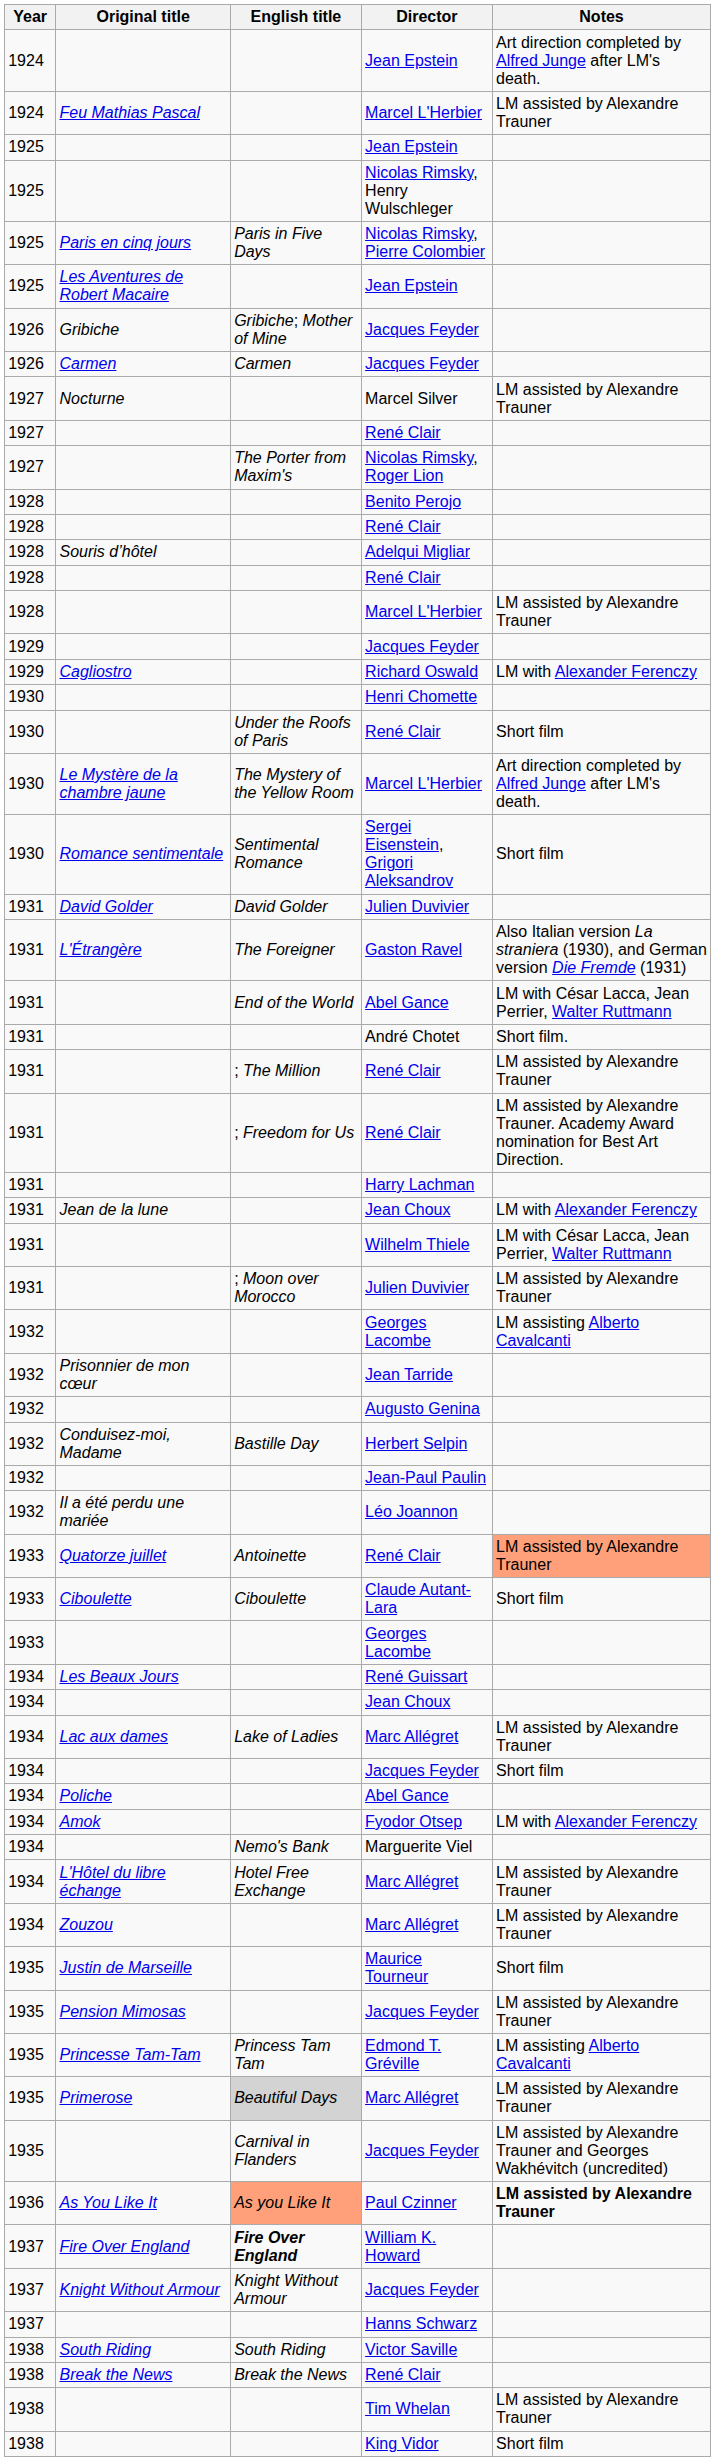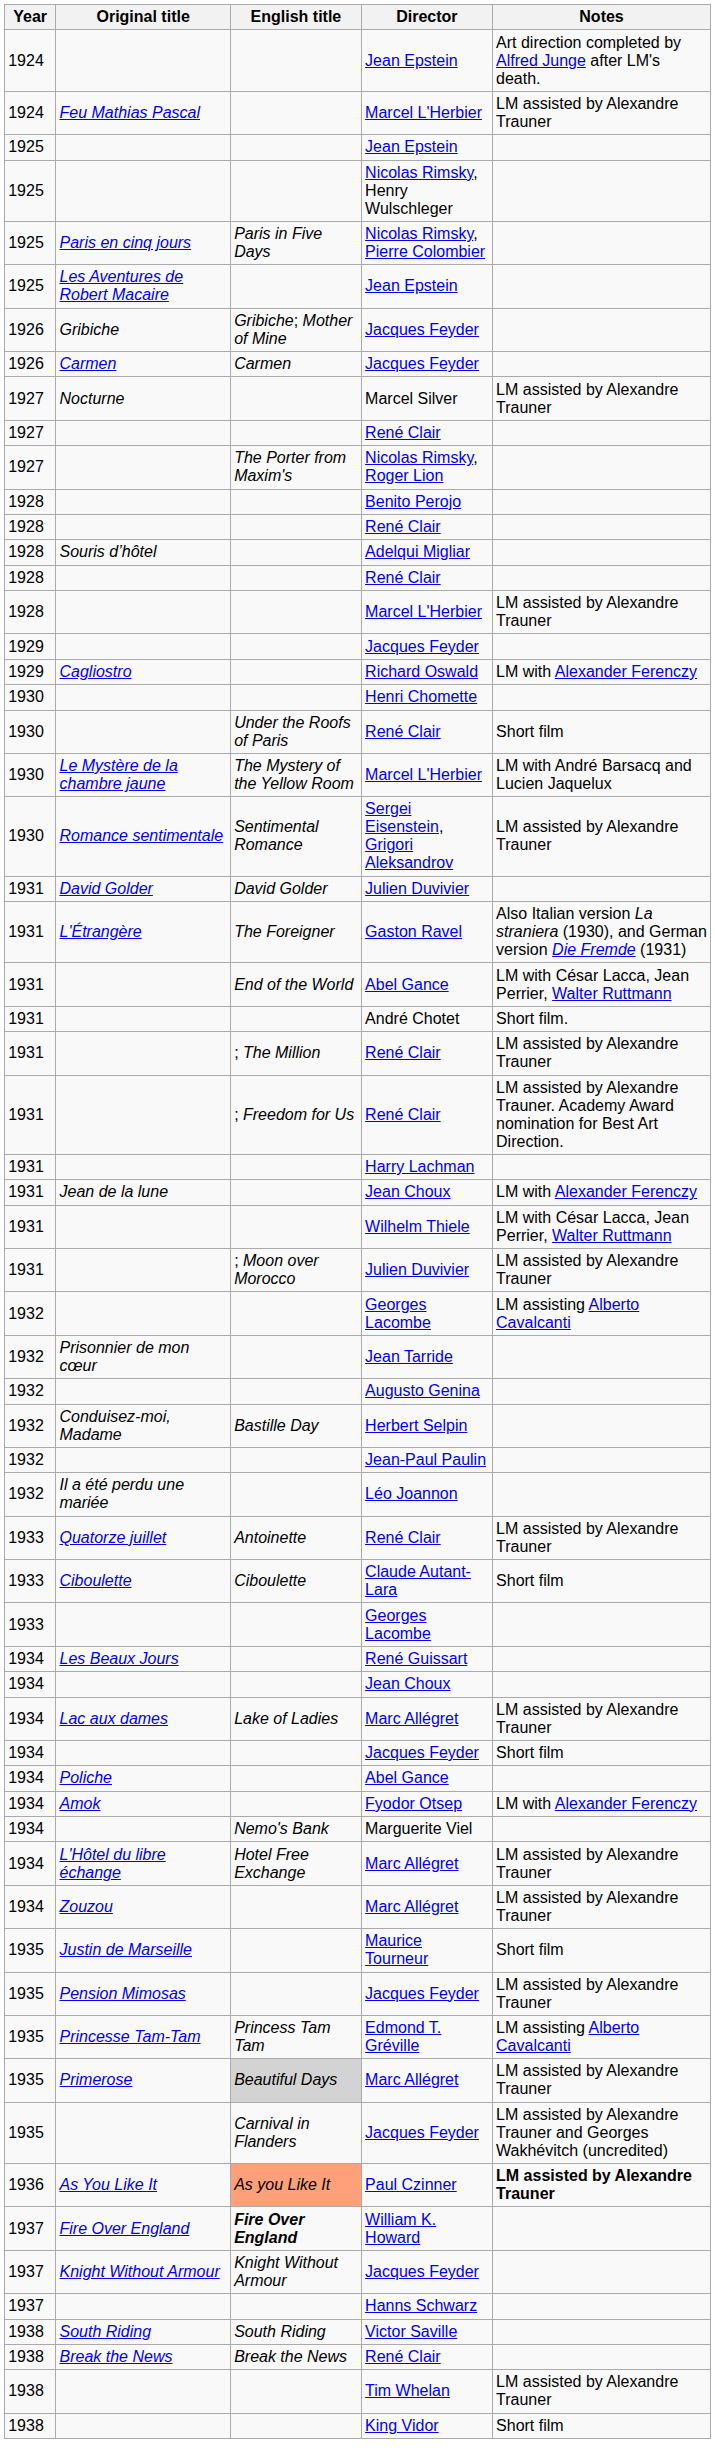 <table class="wikitable sortable" width="80%">
 <tr>
 <th width="5%">Year</th>
 <th width="20%">Original title</th>
 <th width="15%">English title</th>
 <th width="15%">Director</th>
 <th class="unsortable" width="25%">Notes</th>
 </tr>
 <tr>
 <td>1924</td>
 <td><em></em></td>
 <td><em></em></td>
 <td><a href='#'>Jean Epstein</a></td>
 <td>Art direction completed by <a href='#'>Alfred Junge</a> after LM's death.</td>
 </tr>
 <tr>
 <td>1924</td>
 <td><em><a href='#'>Feu Mathias Pascal</a></em></td>
 <td></td>
 <td><a href='#'>Marcel L'Herbier</a></td>
 <td>LM assisted by Alexandre Trauner</td>
 </tr>
 <tr>
 <td>1925</td>
 <td><em></em></td>
 <td></td>
 <td><a href='#'>Jean Epstein</a></td>
 <td></td>
 </tr>
 <tr>
 <td>1925</td>
 <td><em></em></td>
 <td></td>
 <td><a href='#'>Nicolas Rimsky</a>, Henry Wulschleger</td>
 <td></td>
 </tr>
 <tr>
 <td>1925</td>
 <td><em><a href='#'>Paris en cinq jours</a></em></td>
 <td><em>Paris in Five Days</em></td>
 <td><a href='#'>Nicolas Rimsky</a>, <a href='#'>Pierre Colombier</a></td>
 <td></td>
 </tr>
 <tr>
 <td>1925</td>
 <td><em><a href='#'>Les Aventures de Robert Macaire</a></em></td>
 <td><em></em></td>
 <td><a href='#'>Jean Epstein</a></td>
 <td></td>
 </tr>
 <tr>
 <td>1926</td>
 <td><em>Gribiche</em></td>
 <td><em>Gribiche</em>; <em>Mother of Mine</em></td>
 <td><a href='#'>Jacques Feyder</a></td>
 <td></td>
 </tr>
 <tr>
 <td>1926</td>
 <td><em><a href='#'>Carmen</a></em></td>
 <td><em>Carmen</em></td>
 <td><a href='#'>Jacques Feyder</a></td>
 <td></td>
 </tr>
 <tr>
 <td>1927</td>
 <td><em>Nocturne</em></td>
 <td></td>
 <td>Marcel Silver</td>
 <td>LM assisted by Alexandre Trauner</td>
 </tr>
 <tr>
 <td>1927</td>
 <td><em></em></td>
 <td><em></em></td>
 <td><a href='#'>René Clair</a></td>
 <td></td>
 </tr>
 <tr>
 <td>1927</td>
 <td><em></em></td>
 <td><em>The Porter from Maxim's</em></td>
 <td><a href='#'>Nicolas Rimsky</a>, <a href='#'>Roger Lion</a></td>
 <td></td>
 </tr>
 <tr>
 <td>1928</td>
 <td><em></em></td>
 <td></td>
 <td><a href='#'>Benito Perojo</a></td>
 <td></td>
 </tr>
 <tr>
 <td>1928</td>
 <td><em></em></td>
 <td><em></em></td>
 <td><a href='#'>René Clair</a></td>
 <td></td>
 </tr>
 <tr>
 <td>1928</td>
 <td><em>Souris d’hôtel</em></td>
 <td></td>
 <td><a href='#'>Adelqui Migliar</a></td>
 <td></td>
 </tr>
 <tr>
 <td>1928</td>
 <td><em></em></td>
 <td><em></em></td>
 <td><a href='#'>René Clair</a></td>
 <td></td>
 </tr>
 <tr>
 <td>1928</td>
 <td><em></em></td>
 <td></td>
 <td><a href='#'>Marcel L'Herbier</a></td>
 <td>LM assisted by Alexandre Trauner</td>
 </tr>
 <tr>
 <td>1929</td>
 <td><em></em></td>
 <td><em></em></td>
 <td><a href='#'>Jacques Feyder</a></td>
 <td></td>
 </tr>
 <tr>
 <td>1929</td>
 <td><em><a href='#'>Cagliostro</a></em></td>
 <td></td>
 <td><a href='#'>Richard Oswald</a></td>
 <td>LM with <a href='#'>Alexander Ferenczy</a></td>
 </tr>
 <tr>
 <td>1930</td>
 <td><em></em></td>
 <td><em></em></td>
 <td><a href='#'>Henri Chomette</a></td>
 <td></td>
 </tr>
 <tr>
 <td>1930</td>
 <td><em></em></td>
 <td><em>Under the Roofs of Paris</em></td>
 <td><a href='#'>René Clair</a></td>
 <td>Short film</td>
 </tr>
 <tr>
 <td>1930</td>
 <td><em><a href='#'>Le Mystère de la chambre jaune</a></em></td>
 <td><em>The Mystery of the Yellow Room</em></td>
 <td><a href='#'>Marcel L'Herbier</a></td>
-<td>Art direction completed by <a href='#'>Alfred Junge</a> after LM's death.</td>
+<td>LM with André Barsacq and Lucien Jaquelux</td>
 </tr>
 <tr>
 <td>1930</td>
 <td><em><a href='#'>Romance sentimentale</a></em></td>
 <td><em>Sentimental Romance</em></td>
 <td><a href='#'>Sergei Eisenstein</a>, <a href='#'>Grigori Aleksandrov</a></td>
-<td>Short film</td>
+<td>LM assisted by Alexandre Trauner</td>
 </tr>
 <tr>
 <td>1931</td>
 <td><em><a href='#'>David Golder</a></em></td>
 <td><em>David Golder</em></td>
 <td><a href='#'>Julien Duvivier</a></td>
 <td></td>
 </tr>
 <tr>
 <td>1931</td>
 <td><em><a href='#'>L'Étrangère</a></em></td>
 <td><em>The Foreigner</em></td>
 <td><a href='#'>Gaston Ravel</a></td>
 <td>Also Italian version <em>La straniera</em> (1930), and German version <em><a href='#'>Die Fremde</a></em> (1931)</td>
 </tr>
 <tr>
 <td>1931</td>
 <td><em></em></td>
 <td><em>End of the World</em></td>
 <td><a href='#'>Abel Gance</a></td>
 <td>LM with César Lacca, Jean Perrier, <a href='#'>Walter Ruttmann</a></td>
 </tr>
 <tr>
 <td>1931</td>
 <td><em></em></td>
 <td></td>
 <td>André Chotet</td>
 <td>Short film.</td>
 </tr>
 <tr>
 <td>1931</td>
 <td><em></em></td>
 <td><em></em>; <em>The Million</em></td>
 <td><a href='#'>René Clair</a></td>
 <td>LM assisted by Alexandre Trauner</td>
 </tr>
 <tr>
 <td>1931</td>
 <td><em></em></td>
 <td><em></em>; <em>Freedom for Us</em></td>
 <td><a href='#'>René Clair</a></td>
 <td>LM assisted by Alexandre Trauner. Academy Award nomination for Best Art Direction.</td>
 </tr>
 <tr>
 <td>1931</td>
 <td><em></em></td>
 <td><em></em></td>
 <td><a href='#'>Harry Lachman</a></td>
 <td></td>
 </tr>
 <tr>
 <td>1931</td>
 <td><em>Jean de la lune</em></td>
 <td></td>
 <td><a href='#'>Jean Choux</a></td>
 <td>LM with <a href='#'>Alexander Ferenczy</a></td>
 </tr>
 <tr>
 <td>1931</td>
 <td><em></em></td>
 <td></td>
 <td><a href='#'>Wilhelm Thiele</a></td>
 <td>LM with César Lacca, Jean Perrier, <a href='#'>Walter Ruttmann</a></td>
 </tr>
 <tr>
 <td>1931</td>
 <td><em></em></td>
 <td><em></em>; <em>Moon over Morocco</em></td>
 <td><a href='#'>Julien Duvivier</a></td>
 <td>LM assisted by Alexandre Trauner</td>
 </tr>
 <tr>
 <td>1932</td>
 <td><em></em></td>
 <td><em></em></td>
 <td><a href='#'>Georges Lacombe</a></td>
 <td>LM assisting <a href='#'>Alberto Cavalcanti</a></td>
 </tr>
 <tr>
 <td>1932</td>
 <td><em>Prisonnier de mon cœur</em></td>
 <td></td>
 <td><a href='#'>Jean Tarride</a></td>
 <td></td>
 </tr>
 <tr>
 <td>1932</td>
 <td><em></em></td>
 <td><em></em></td>
 <td><a href='#'>Augusto Genina</a></td>
 <td></td>
 </tr>
 <tr>
 <td>1932</td>
 <td><em>Conduisez-moi, Madame</em></td>
 <td><em>Bastille Day</em></td>
 <td><a href='#'>Herbert Selpin</a></td>
 <td></td>
 </tr>
 <tr>
 <td>1932</td>
 <td><em></em></td>
 <td><em></em></td>
 <td><a href='#'>Jean-Paul Paulin</a></td>
 <td></td>
 </tr>
 <tr>
 <td>1932</td>
 <td><em>Il a été perdu une mariée</em></td>
 <td></td>
 <td><a href='#'>Léo Joannon</a></td>
 <td></td>
 </tr>
 <tr>
 <td>1933</td>
 <td><em><a href='#'>Quatorze juillet</a></em></td>
 <td><em>Antoinette</em></td>
 <td><a href='#'>René Clair</a></td>
-<td style="background: lightsalmon;">LM assisted by Alexandre Trauner</td>
+<td>LM assisted by Alexandre Trauner</td>
 </tr>
 <tr>
 <td>1933</td>
 <td><em><a href='#'>Ciboulette</a></em></td>
 <td><em>Ciboulette</em></td>
 <td><a href='#'>Claude Autant-Lara</a></td>
 <td>Short film</td>
 </tr>
 <tr>
 <td>1933</td>
 <td><em></em></td>
 <td><em></em></td>
 <td><a href='#'>Georges Lacombe</a></td>
 <td></td>
 </tr>
 <tr>
 <td>1934</td>
 <td><em><a href='#'>Les Beaux Jours</a></em></td>
 <td></td>
 <td><a href='#'>René Guissart</a></td>
 <td></td>
 </tr>
 <tr>
 <td>1934</td>
 <td><em></em></td>
 <td></td>
 <td><a href='#'>Jean Choux</a></td>
 <td></td>
 </tr>
 <tr>
 <td>1934</td>
 <td><em><a href='#'>Lac aux dames</a></em></td>
 <td><em>Lake of Ladies</em></td>
 <td><a href='#'>Marc Allégret</a></td>
 <td>LM assisted by Alexandre Trauner</td>
 </tr>
 <tr>
 <td>1934</td>
 <td><em></em></td>
 <td></td>
 <td><a href='#'>Jacques Feyder</a></td>
 <td>Short film</td>
 </tr>
 <tr>
 <td>1934</td>
 <td><em><a href='#'>Poliche</a></em></td>
 <td></td>
 <td><a href='#'>Abel Gance</a></td>
 <td></td>
 </tr>
 <tr>
 <td>1934</td>
 <td><em><a href='#'>Amok</a></em></td>
 <td></td>
 <td><a href='#'>Fyodor Otsep</a></td>
 <td>LM with <a href='#'>Alexander Ferenczy</a></td>
 </tr>
 <tr>
 <td>1934</td>
 <td><em></em></td>
 <td><em>Nemo's Bank</em></td>
 <td>Marguerite Viel</td>
 <td></td>
 </tr>
 <tr>
 <td>1934</td>
 <td><em><a href='#'>L'Hôtel du libre échange</a></em></td>
 <td><em>Hotel Free Exchange</em></td>
 <td><a href='#'>Marc Allégret</a></td>
 <td>LM assisted by Alexandre Trauner</td>
 </tr>
 <tr>
 <td>1934</td>
 <td><em><a href='#'>Zouzou</a></em></td>
 <td></td>
 <td><a href='#'>Marc Allégret</a></td>
 <td>LM assisted by Alexandre Trauner</td>
 </tr>
 <tr>
 <td>1935</td>
 <td><em><a href='#'>Justin de Marseille</a></em></td>
 <td></td>
 <td><a href='#'>Maurice Tourneur</a></td>
 <td>Short film</td>
 </tr>
 <tr>
 <td>1935</td>
 <td><em><a href='#'>Pension Mimosas</a></em></td>
 <td></td>
 <td><a href='#'>Jacques Feyder</a></td>
 <td>LM assisted by Alexandre Trauner</td>
 </tr>
 <tr>
 <td>1935</td>
 <td><em><a href='#'>Princesse Tam-Tam</a></em></td>
 <td><em>Princess Tam Tam</em></td>
 <td><a href='#'>Edmond T. Gréville</a></td>
 <td>LM assisting <a href='#'>Alberto Cavalcanti</a></td>
 </tr>
 <tr>
 <td>1935</td>
 <td><em><a href='#'>Primerose</a></em></td>
 <td style="background: lightgrey;"><em>Beautiful Days</em></td>
 <td><a href='#'>Marc Allégret</a></td>
 <td>LM assisted by Alexandre Trauner</td>
 </tr>
 <tr>
 <td>1935</td>
 <td><em></em></td>
 <td><em>Carnival in Flanders</em></td>
 <td><a href='#'>Jacques Feyder</a></td>
 <td>LM assisted by Alexandre Trauner  and Georges Wakhévitch (uncredited)</td>
 </tr>
 <tr>
 <td>1936</td>
 <td><em><a href='#'>As You Like It</a></em></td>
 <td style="background: lightsalmon;"><em>As you Like It</em></td>
 <td><a href='#'>Paul Czinner</a></td>
 <td><strong>LM assisted by Alexandre Trauner</strong></td>
 </tr>
 <tr>
 <td>1937</td>
 <td><em><a href='#'>Fire Over England</a></em></td>
 <td><strong><em>Fire Over England</em></strong></td>
 <td><a href='#'>William K. Howard</a></td>
 <td></td>
 </tr>
 <tr>
 <td>1937</td>
 <td><em><a href='#'>Knight Without Armour</a></em></td>
 <td><em>Knight Without Armour</em></td>
 <td><a href='#'>Jacques Feyder</a></td>
 <td></td>
 </tr>
 <tr>
 <td>1937</td>
 <td><em></em></td>
 <td><em></em></td>
 <td><a href='#'>Hanns Schwarz</a></td>
 <td></td>
 </tr>
 <tr>
 <td>1938</td>
 <td><em><a href='#'>South Riding</a></em></td>
 <td><em>South Riding</em></td>
 <td><a href='#'>Victor Saville</a></td>
 <td></td>
 </tr>
 <tr>
 <td>1938</td>
 <td><em><a href='#'>Break the News</a></em></td>
 <td><em>Break the News</em></td>
 <td><a href='#'>René Clair</a></td>
 <td></td>
 </tr>
 <tr>
 <td>1938</td>
 <td><em></em></td>
 <td><em></em></td>
 <td><a href='#'>Tim Whelan</a></td>
 <td>LM assisted by Alexandre Trauner</td>
 </tr>
 <tr>
 <td>1938</td>
 <td><em></em></td>
 <td><em></em></td>
 <td><a href='#'>King Vidor</a></td>
 <td>Short film</td>
 </tr>
 </table>
